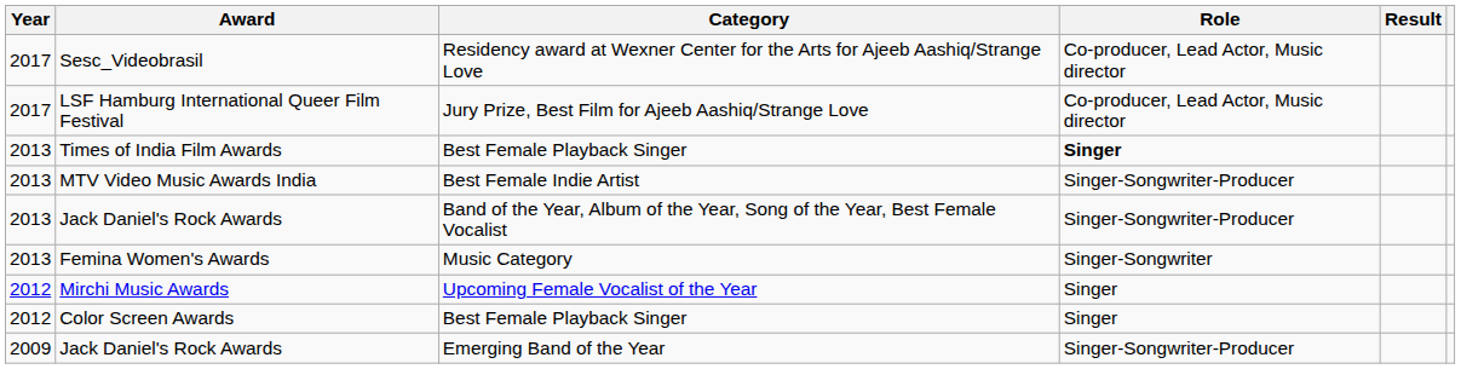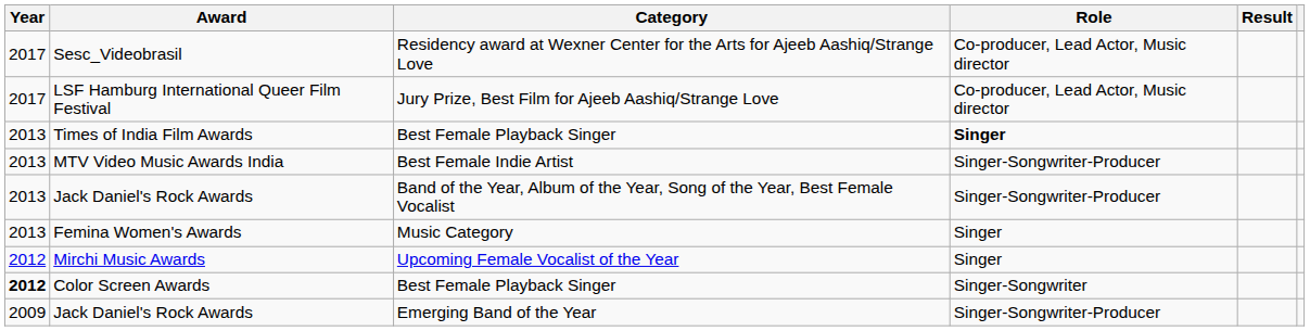 <table class="wikitable">
 <tr>
 <th scope="col">Year</th>
 <th scope="col">Award</th>
 <th scope="col">Category</th>
 <th scope="col">Role</th>
 <th scope="col">Result</th>
 <th scope="col"></th>
 </tr>
 <tr>
 <td>2017</td>
 <td>Sesc_Videobrasil</td>
 <td>Residency award at Wexner Center for the Arts for Ajeeb Aashiq/Strange Love</td>
 <td>Co-producer, Lead Actor, Music director</td>
 <td></td>
 <td></td>
 </tr>
 <tr>
 <td>2017</td>
 <td>LSF Hamburg International Queer Film Festival</td>
 <td>Jury Prize, Best Film for Ajeeb Aashiq/Strange Love</td>
 <td>Co-producer, Lead Actor, Music director</td>
 <td></td>
 <td></td>
 </tr>
 <tr>
 <td>2013</td>
 <td>Times of India Film Awards</td>
 <td>Best Female Playback Singer</td>
 <td><strong>Singer</strong></td>
 <td></td>
 <td></td>
 </tr>
 <tr>
 <td>2013</td>
 <td>MTV Video Music Awards India</td>
 <td>Best Female Indie Artist</td>
 <td>Singer-Songwriter-Producer</td>
 <td></td>
 <td></td>
 </tr>
 <tr>
 <td>2013</td>
 <td>Jack Daniel's Rock Awards</td>
 <td>Band of the Year, Album of the Year, Song of the Year, Best Female Vocalist</td>
 <td>Singer-Songwriter-Producer</td>
 <td></td>
 <td></td>
 </tr>
 <tr>
 <td>2013</td>
 <td>Femina Women's Awards</td>
 <td>Music Category</td>
-<td>Singer-Songwriter</td>
+<td>Singer</td>
 <td></td>
 <td></td>
 </tr>
 <tr>
 <td><a href='#'>2012</a></td>
 <td><a href='#'>Mirchi Music Awards</a></td>
 <td><a href='#'>Upcoming Female Vocalist of the Year</a></td>
 <td>Singer</td>
 <td></td>
 <td></td>
 </tr>
 <tr>
-<td>2012</td>
+<td><strong>2012</strong></td>
 <td>Color Screen Awards</td>
 <td>Best Female Playback Singer</td>
-<td>Singer</td>
+<td>Singer-Songwriter</td>
 <td></td>
 <td></td>
 </tr>
 <tr>
 <td>2009</td>
 <td>Jack Daniel's Rock Awards</td>
 <td>Emerging Band of the Year</td>
 <td>Singer-Songwriter-Producer</td>
 <td></td>
 <td></td>
 </tr>
 </table>
